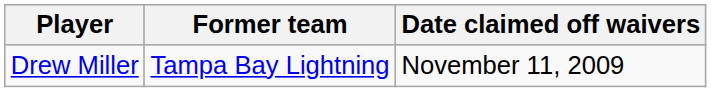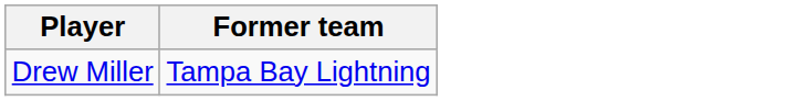 <table class="wikitable">
 <tr>
 <th>Player</th>
 <th>Former team</th>
-<th>Date claimed off waivers</th>
 </tr>
 <tr>
 <td><a href='#'>Drew Miller</a></td>
 <td><a href='#'>Tampa Bay Lightning</a></td>
-<td>November 11, 2009</td>
 </tr>
 </table>
